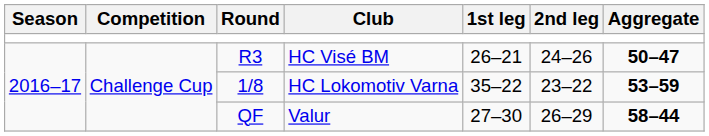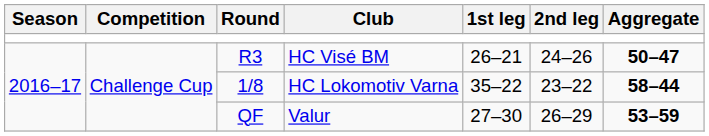 <table class="wikitable">
 <tr>
 <th>Season</th>
 <th>Competition</th>
 <th>Round</th>
 <th>Club</th>
 <th>1st leg</th>
 <th>2nd leg</th>
 <th>Aggregate</th>
 </tr>
 <tr>
 <td colspan="7" bgcolor=white></td>
 </tr>
 <tr>
 <td rowspan="3"><a href='#'>2016–17</a></td>
 <td rowspan="3"><a href='#'>Challenge Cup</a></td>
 <td style="text-align:center;"><a href='#'>R3</a></td>
 <td> <a href='#'>HC Visé BM</a></td>
 <td style="text-align:center;">26–21</td>
 <td style="text-align:center;">24–26</td>
 <td style="text-align:center;"><strong>50–47</strong></td>
 </tr>
 <tr>
 <td style="text-align:center;"><a href='#'>1/8</a></td>
 <td> <a href='#'>HC Lokomotiv Varna</a></td>
 <td style="text-align:center;">35–22</td>
 <td style="text-align:center;">23–22</td>
-<td style="text-align:center;"><strong>53–59</strong></td>
+<td style="text-align:center;"><strong>58–44</strong></td>
 </tr>
 <tr>
 <td style="text-align:center;"><a href='#'>QF</a></td>
 <td> <a href='#'>Valur</a></td>
 <td style="text-align:center;">27–30</td>
 <td style="text-align:center;">26–29</td>
-<td style="text-align:center;"><strong>58–44</strong></td>
+<td style="text-align:center;"><strong>53–59</strong></td>
 </tr>
 </table>
